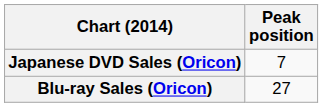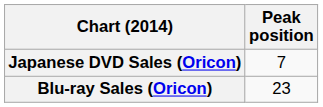 <table class="wikitable plainrowheaders" style="text-align:center">
 <tr>
 <th scope="col">Chart (2014)</th>
 <th scope="col">Peak<br> position</th>
 </tr>
 <tr>
 <th scope="row">Japanese DVD Sales (<a href='#'>Oricon</a>)</th>
 <td>7</td>
 </tr>
 <tr>
 <th scope="row">Blu-ray Sales (<a href='#'>Oricon</a>)</th>
-<td>27</td>
+<td>23</td>
 </tr>
 </table>
